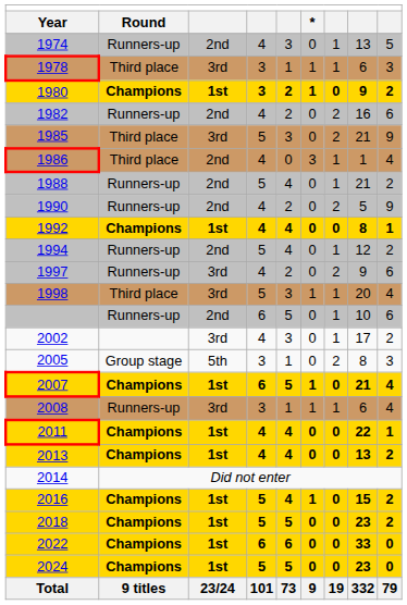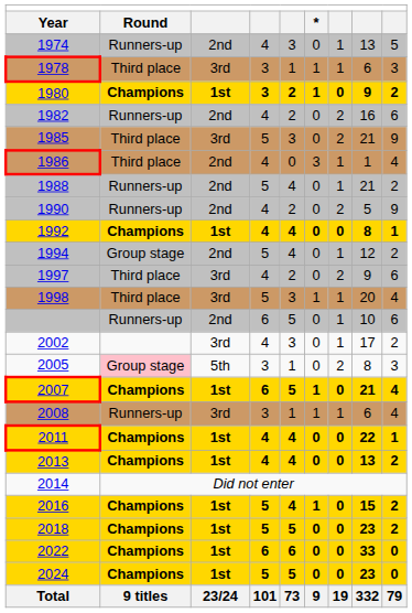 <table class="wikitable" style="text-align: center;">
 <tr>
 <th style="color:black;background:white" colspan=10></th>
 </tr>
 <tr>
 <th width=100>Year</th>
 <th width=95>Round</th>
 <th width=60></th>
 <th width=20></th>
 <th width=20></th>
 <th width=20>*</th>
 <th width=20></th>
 <th width=20></th>
 <th width=20></th>
 </tr>
 <tr style="background:silver;">
 <td> <a href='#'>1974</a></td>
 <td>Runners-up</td>
 <td>2nd</td>
 <td>4</td>
 <td>3</td>
 <td>0</td>
 <td>1</td>
 <td>13</td>
 <td>5</td>
 </tr>
 <tr style="background:#c96;">
 <td style="border: 3px solid red"> <a href='#'>1978</a></td>
 <td>Third place</td>
 <td>3rd</td>
 <td>3</td>
 <td>1</td>
 <td>1</td>
 <td>1</td>
 <td>6</td>
 <td>3</td>
 </tr>
 <tr style="background:gold;">
 <td> <a href='#'>1980</a></td>
 <td><strong>Champions</strong></td>
 <td><strong>1st</strong></td>
 <td><strong>3</strong></td>
 <td><strong>2</strong></td>
 <td><strong>1</strong></td>
 <td><strong>0</strong></td>
 <td><strong>9</strong></td>
 <td><strong>2</strong></td>
 </tr>
 <tr style="background:silver;">
 <td> <a href='#'>1982</a></td>
 <td>Runners-up</td>
 <td>2nd</td>
 <td>4</td>
 <td>2</td>
 <td>0</td>
 <td>2</td>
 <td>16</td>
 <td>6</td>
 </tr>
 <tr style="background:#c96;">
 <td> <a href='#'>1985</a></td>
 <td>Third place</td>
 <td>3rd</td>
 <td>5</td>
 <td>3</td>
 <td>0</td>
 <td>2</td>
 <td>21</td>
 <td>9</td>
 </tr>
 <tr style="background:#c96;">
 <td style="border: 3px solid red"> <a href='#'>1986</a></td>
 <td>Third place</td>
 <td>2nd</td>
 <td>4</td>
 <td>0</td>
 <td>3</td>
 <td>1</td>
 <td>1</td>
 <td>4</td>
 </tr>
 <tr style="background:silver;">
 <td> <a href='#'>1988</a></td>
 <td>Runners-up</td>
 <td>2nd</td>
 <td>5</td>
 <td>4</td>
 <td>0</td>
 <td>1</td>
 <td>21</td>
 <td>2</td>
 </tr>
 <tr style="background:silver;">
 <td> <a href='#'>1990</a></td>
 <td>Runners-up</td>
 <td>2nd</td>
 <td>4</td>
 <td>2</td>
 <td>0</td>
 <td>2</td>
 <td>5</td>
 <td>9</td>
 </tr>
 <tr style="background:gold;">
 <td> <a href='#'>1992</a></td>
 <td><strong>Champions</strong></td>
 <td><strong>1st</strong></td>
 <td><strong>4</strong></td>
 <td><strong>4</strong></td>
 <td><strong>0</strong></td>
 <td><strong>0</strong></td>
 <td><strong>8</strong></td>
 <td><strong>1</strong></td>
 </tr>
 <tr style="background:silver;">
 <td> <a href='#'>1994</a></td>
-<td>Runners-up</td>
+<td>Group stage</td>
 <td>2nd</td>
 <td>5</td>
 <td>4</td>
 <td>0</td>
 <td>1</td>
 <td>12</td>
 <td>2</td>
 </tr>
 <tr style="background:silver;">
 <td> <a href='#'>1997</a></td>
-<td>Runners-up</td>
+<td>Third place</td>
 <td>3rd</td>
 <td>4</td>
 <td>2</td>
 <td>0</td>
 <td>2</td>
 <td>9</td>
 <td>6</td>
 </tr>
 <tr style="background:#c96;">
 <td> <a href='#'>1998</a></td>
 <td>Third place</td>
 <td>3rd</td>
 <td>5</td>
 <td>3</td>
 <td>1</td>
 <td>1</td>
 <td>20</td>
 <td>4</td>
 </tr>
 <tr style="background:silver;">
 <td></td>
 <td>Runners-up</td>
 <td>2nd</td>
 <td>6</td>
 <td>5</td>
 <td>0</td>
 <td>1</td>
 <td>10</td>
 <td>6</td>
 </tr>
 <tr>
 <td>  <a href='#'>2002</a></td>
 <td></td>
 <td>3rd</td>
 <td>4</td>
 <td>3</td>
 <td>0</td>
 <td>1</td>
 <td>17</td>
 <td>2</td>
 </tr>
 <tr>
 <td> <a href='#'>2005</a></td>
-<td>Group stage</td>
+<td style="background: pink;">Group stage</td>
 <td>5th</td>
 <td>3</td>
 <td>1</td>
 <td>0</td>
 <td>2</td>
 <td>8</td>
 <td>3</td>
 </tr>
 <tr style="background:gold;">
 <td style="border: 3px solid red"> <a href='#'>2007</a></td>
 <td><strong>Champions</strong></td>
 <td><strong>1st</strong></td>
 <td><strong>6</strong></td>
 <td><strong>5</strong></td>
 <td><strong>1</strong></td>
 <td><strong>0</strong></td>
 <td><strong>21</strong></td>
 <td><strong>4</strong></td>
 </tr>
 <tr style="background:#c96;">
 <td> <a href='#'>2008</a></td>
 <td>Runners-up</td>
 <td>3rd</td>
 <td>3</td>
 <td>1</td>
 <td>1</td>
 <td>1</td>
 <td>6</td>
 <td>4</td>
 </tr>
 <tr style="background:gold;">
 <td style="border: 3px solid red"> <a href='#'>2011</a></td>
 <td><strong>Champions</strong></td>
 <td><strong>1st</strong></td>
 <td><strong>4</strong></td>
 <td><strong>4</strong></td>
 <td><strong>0</strong></td>
 <td><strong>0</strong></td>
 <td><strong>22</strong></td>
 <td><strong>1</strong></td>
 </tr>
 <tr style="background:gold;">
 <td> <a href='#'>2013</a></td>
 <td><strong>Champions</strong></td>
 <td><strong>1st</strong></td>
 <td><strong>4</strong></td>
 <td><strong>4</strong></td>
 <td><strong>0</strong></td>
 <td><strong>0</strong></td>
 <td><strong>13</strong></td>
 <td><strong>2</strong></td>
 </tr>
 <tr>
 <td> <a href='#'>2014</a></td>
 <td colspan=8><em>Did not enter</em></td>
 </tr>
 <tr style="background:gold;">
 <td> <a href='#'>2016</a></td>
 <td><strong>Champions</strong></td>
 <td><strong>1st</strong></td>
 <td><strong>5</strong></td>
 <td><strong>4</strong></td>
 <td><strong>1</strong></td>
 <td><strong>0</strong></td>
 <td><strong>15</strong></td>
 <td><strong>2</strong></td>
 </tr>
 <tr style="background:gold;">
 <td> <a href='#'>2018</a></td>
 <td><strong>Champions</strong></td>
 <td><strong>1st</strong></td>
 <td><strong>5</strong></td>
 <td><strong>5</strong></td>
 <td><strong>0</strong></td>
 <td><strong>0</strong></td>
 <td><strong>23</strong></td>
 <td><strong>2</strong></td>
 </tr>
 <tr bgcolor=gold>
 <td> <a href='#'>2022</a></td>
 <td><strong>Champions</strong></td>
 <td><strong>1st</strong></td>
 <td><strong>6</strong></td>
 <td><strong>6</strong></td>
 <td><strong>0</strong></td>
 <td><strong>0</strong></td>
 <td><strong>33</strong></td>
 <td><strong>0</strong></td>
 </tr>
 <tr bgcolor=gold>
 <td> <a href='#'>2024</a></td>
 <td><strong>Champions</strong></td>
 <td><strong>1st</strong></td>
 <td><strong>5</strong></td>
 <td><strong>5</strong></td>
 <td><strong>0</strong></td>
 <td><strong>0</strong></td>
 <td><strong>23</strong></td>
 <td><strong>0</strong></td>
 </tr>
 <tr>
 <th>Total</th>
 <th>9 titles</th>
 <th>23/24</th>
 <th>101</th>
 <th>73</th>
 <th>9</th>
 <th>19</th>
 <th>332</th>
 <th>79</th>
 </tr>
 </table>
